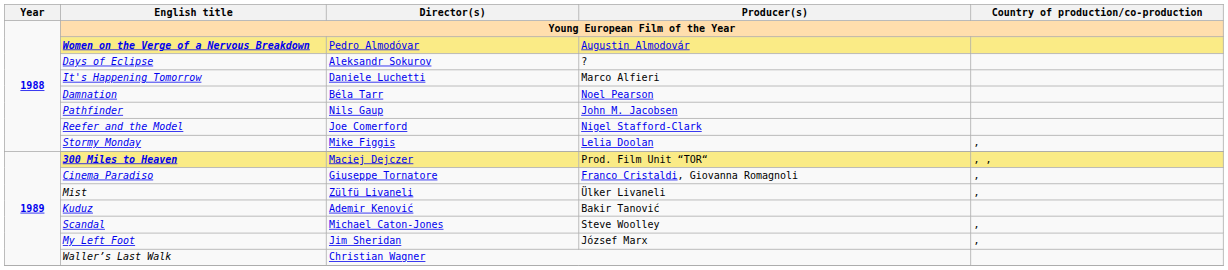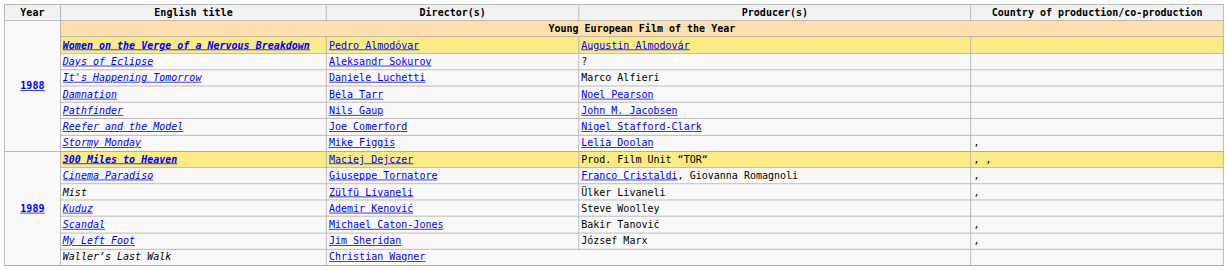 <table class="wikitable" width="100%" cellpadding="5">
 <tr>
 <th width="4%">Year</th>
 <th width="19%">English title</th>
 <th width="18%">Director(s)</th>
 <th width="28%">Producer(s)</th>
 <th width="18%">Country of production/co-production</th>
 </tr>
 <tr>
 <td rowspan=8 align="center"><strong><a href='#'>1988</a></strong></td>
 <td colspan="7" style="background:#ffdead;" align="center"><strong>Young European Film of the Year</strong></td>
 </tr>
 <tr style="background:#FAEB86">
 <td><strong><em><a href='#'>Women on the Verge of a Nervous Breakdown</a></em></strong></td>
 <td><a href='#'>Pedro Almodóvar</a></td>
 <td><a href='#'>Augustin Almodovár</a></td>
 <td></td>
 </tr>
 <tr>
 <td><em><a href='#'>Days of Eclipse</a></em></td>
 <td><a href='#'>Aleksandr Sokurov</a></td>
 <td>?</td>
 <td></td>
 </tr>
 <tr>
 <td><em><a href='#'>It's Happening Tomorrow</a></em></td>
 <td><a href='#'>Daniele Luchetti</a></td>
 <td>Marco Alfieri</td>
 <td></td>
 </tr>
 <tr>
 <td><em><a href='#'>Damnation</a></em></td>
 <td><a href='#'>Béla Tarr</a></td>
 <td><a href='#'>Noel Pearson</a></td>
 <td></td>
 </tr>
 <tr>
 <td><em><a href='#'>Pathfinder</a></em></td>
 <td><a href='#'>Nils Gaup</a></td>
 <td><a href='#'>John M. Jacobsen</a></td>
 <td></td>
 </tr>
 <tr>
 <td><em><a href='#'>Reefer and the Model</a></em></td>
 <td><a href='#'>Joe Comerford</a></td>
 <td><a href='#'>Nigel Stafford-Clark</a></td>
 <td></td>
 </tr>
 <tr>
 <td><em><a href='#'>Stormy Monday</a></em></td>
 <td><a href='#'>Mike Figgis</a></td>
 <td><a href='#'>Lelia Doolan</a></td>
 <td>, </td>
 </tr>
 <tr>
 <td rowspan=8 align="center"><strong><a href='#'>1989</a></strong></td>
 </tr>
 <tr style="background:#FAEB86">
 <td><strong><em><a href='#'>300 Miles to Heaven</a></em></strong></td>
 <td><a href='#'>Maciej Dejczer</a></td>
 <td>Prod. Film Unit “TOR“</td>
 <td>, , </td>
 </tr>
 <tr>
 <td><em><a href='#'>Cinema Paradiso</a></em></td>
 <td><a href='#'>Giuseppe Tornatore</a></td>
 <td><a href='#'>Franco Cristaldi</a>, Giovanna Romagnoli</td>
 <td>, </td>
 </tr>
 <tr>
 <td><em>Mist</em></td>
 <td><a href='#'>Zülfü Livaneli</a></td>
 <td>Ülker Livaneli</td>
 <td>, </td>
 </tr>
 <tr>
 <td><em><a href='#'>Kuduz</a></em></td>
 <td><a href='#'>Ademir Kenović</a></td>
-<td>Bakir Tanović</td>
+<td>Steve Woolley</td>
 <td></td>
 </tr>
 <tr>
 <td><em><a href='#'>Scandal</a></em></td>
 <td><a href='#'>Michael Caton-Jones</a></td>
-<td>Steve Woolley</td>
+<td>Bakir Tanović</td>
 <td>, </td>
 </tr>
 <tr>
 <td><em><a href='#'>My Left Foot</a></em></td>
 <td><a href='#'>Jim Sheridan</a></td>
 <td>József Marx</td>
 <td>, </td>
 </tr>
 <tr>
 <td><em>Waller’s Last Walk</em></td>
 <td colspan="2"><a href='#'>Christian Wagner</a></td>
 <td></td>
 </tr>
 <tr>
 </tr>
 </table>
